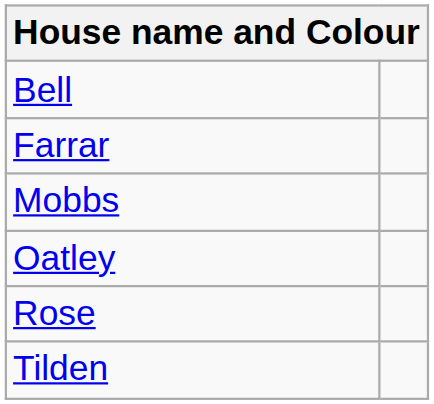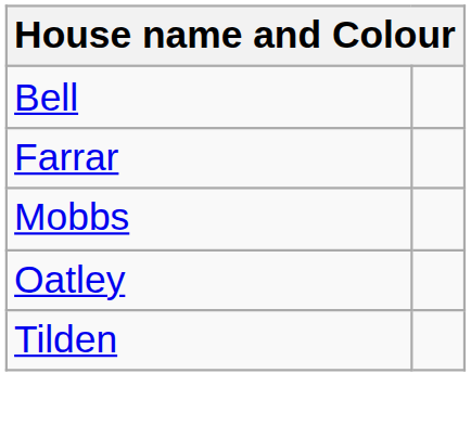 <table class="wikitable"  style="float:right; margin-left:1em; font-size:100%;">
 <tr>
 <th colspan="2">House name and Colour</th>
 </tr>
 <tr>
 <td><a href='#'>Bell</a></td>
 <td></td>
 </tr>
 <tr>
 <td><a href='#'>Farrar</a></td>
 <td></td>
 </tr>
 <tr>
 <td><a href='#'>Mobbs</a></td>
 <td></td>
 </tr>
 <tr>
 <td><a href='#'>Oatley</a></td>
 <td></td>
 </tr>
 <tr>
-<td><a href='#'>Rose</a></td>
-<td></td>
-</tr>
-<tr>
 <td><a href='#'>Tilden</a></td>
 <td></td>
 </tr>
 </table>
